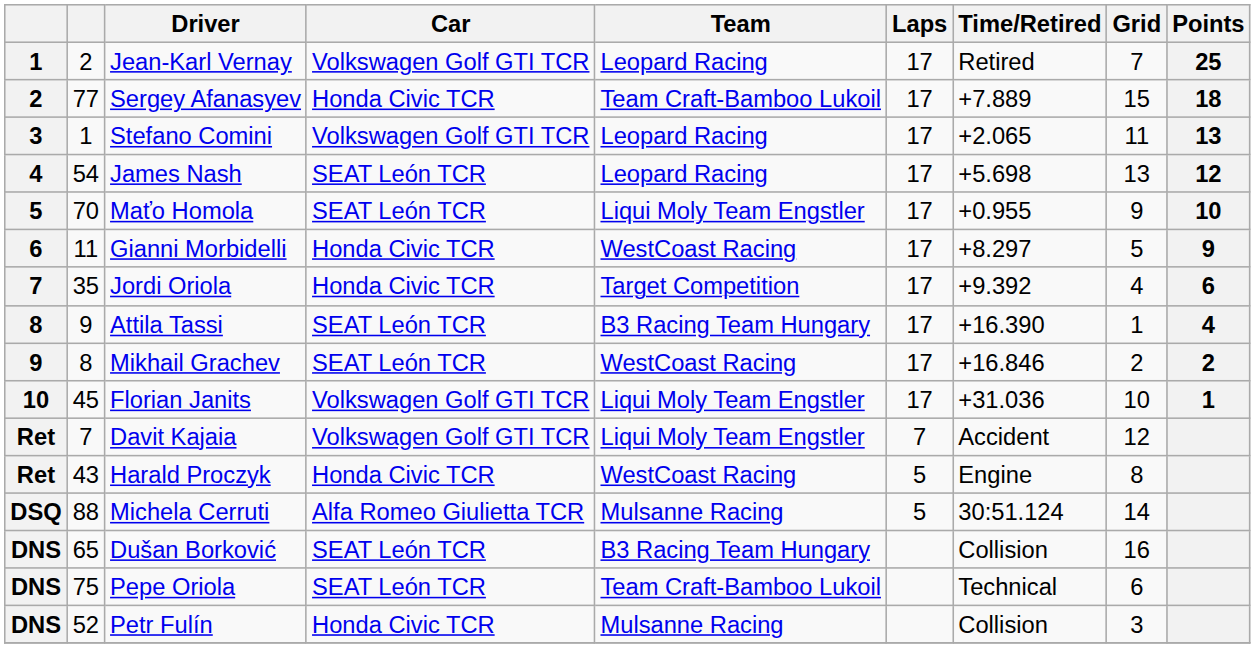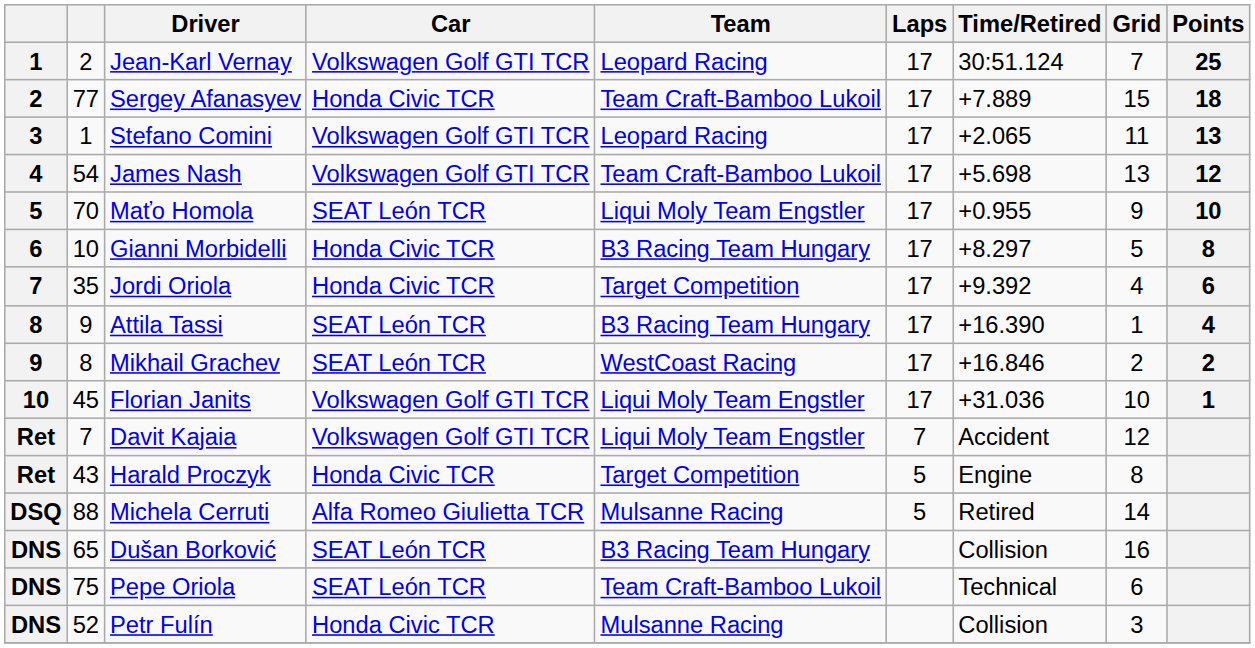 <table class="wikitable sortable" style="font-size:95%">
 <tr>
 <th></th>
 <th></th>
 <th>Driver</th>
 <th>Car</th>
 <th>Team</th>
 <th>Laps</th>
 <th>Time/Retired</th>
 <th>Grid</th>
 <th>Points</th>
 </tr>
 <tr>
 <th>1</th>
 <td align=center>2</td>
 <td> <a href='#'>Jean-Karl Vernay</a></td>
 <td><a href='#'>Volkswagen Golf GTI TCR</a></td>
 <td> <a href='#'>Leopard Racing</a></td>
 <td align=center>17</td>
-<td>Retired</td>
+<td>30:51.124</td>
 <td align=center>7</td>
 <th>25</th>
 </tr>
 <tr>
 <th>2</th>
 <td align=center>77</td>
 <td> <a href='#'>Sergey Afanasyev</a></td>
 <td><a href='#'>Honda Civic TCR</a></td>
 <td> <a href='#'>Team Craft-Bamboo Lukoil</a></td>
 <td align=center>17</td>
 <td>+7.889</td>
 <td align=center>15</td>
 <th>18</th>
 </tr>
 <tr>
 <th>3</th>
 <td align=center>1</td>
 <td> <a href='#'>Stefano Comini</a></td>
 <td><a href='#'>Volkswagen Golf GTI TCR</a></td>
 <td> <a href='#'>Leopard Racing</a></td>
 <td align=center>17</td>
 <td>+2.065</td>
 <td align=center>11</td>
 <th>13</th>
 </tr>
 <tr>
 <th>4</th>
 <td align=center>54</td>
 <td> <a href='#'>James Nash</a></td>
-<td><a href='#'>SEAT León TCR</a></td>
-<td> <a href='#'>Leopard Racing</a></td>
+<td><a href='#'>Volkswagen Golf GTI TCR</a></td>
+<td> <a href='#'>Team Craft-Bamboo Lukoil</a></td>
 <td align=center>17</td>
 <td>+5.698</td>
 <td align=center>13</td>
 <th>12</th>
 </tr>
 <tr>
 <th>5</th>
 <td align=center>70</td>
 <td> <a href='#'>Maťo Homola</a></td>
 <td><a href='#'>SEAT León TCR</a></td>
 <td> <a href='#'>Liqui Moly Team Engstler</a></td>
 <td align=center>17</td>
 <td>+0.955</td>
 <td align=center>9</td>
 <th>10</th>
 </tr>
 <tr>
 <th>6</th>
-<td align=center>11</td>
+<td align=center>10</td>
 <td> <a href='#'>Gianni Morbidelli</a></td>
 <td><a href='#'>Honda Civic TCR</a></td>
-<td> <a href='#'>WestCoast Racing</a></td>
+<td> <a href='#'>B3 Racing Team Hungary</a></td>
 <td align=center>17</td>
 <td>+8.297</td>
 <td align=center>5</td>
-<th>9</th>
+<th>8</th>
 </tr>
 <tr>
 <th>7</th>
 <td align=center>35</td>
 <td> <a href='#'>Jordi Oriola</a></td>
 <td><a href='#'>Honda Civic TCR</a></td>
 <td> <a href='#'>Target Competition</a></td>
 <td align=center>17</td>
 <td>+9.392</td>
 <td align=center>4</td>
 <th>6</th>
 </tr>
 <tr>
 <th>8</th>
 <td align=center>9</td>
 <td> <a href='#'>Attila Tassi</a></td>
 <td><a href='#'>SEAT León TCR</a></td>
 <td> <a href='#'>B3 Racing Team Hungary</a></td>
 <td align=center>17</td>
 <td>+16.390</td>
 <td align=center>1</td>
 <th>4</th>
 </tr>
 <tr>
 <th>9</th>
 <td align=center>8</td>
 <td> <a href='#'>Mikhail Grachev</a></td>
 <td><a href='#'>SEAT León TCR</a></td>
 <td> <a href='#'>WestCoast Racing</a></td>
 <td align=center>17</td>
 <td>+16.846</td>
 <td align=center>2</td>
 <th>2</th>
 </tr>
 <tr>
 <th>10</th>
 <td align=center>45</td>
 <td> <a href='#'>Florian Janits</a></td>
 <td><a href='#'>Volkswagen Golf GTI TCR</a></td>
 <td> <a href='#'>Liqui Moly Team Engstler</a></td>
 <td align=center>17</td>
 <td>+31.036</td>
 <td align=center>10</td>
 <th>1</th>
 </tr>
 <tr>
 <th>Ret</th>
 <td align=center>7</td>
 <td> <a href='#'>Davit Kajaia</a></td>
 <td><a href='#'>Volkswagen Golf GTI TCR</a></td>
 <td> <a href='#'>Liqui Moly Team Engstler</a></td>
 <td align=center>7</td>
 <td>Accident</td>
 <td align=center>12</td>
 <th></th>
 </tr>
 <tr>
 <th>Ret</th>
 <td align=center>43</td>
 <td> <a href='#'>Harald Proczyk</a></td>
 <td><a href='#'>Honda Civic TCR</a></td>
-<td> <a href='#'>WestCoast Racing</a></td>
+<td> <a href='#'>Target Competition</a></td>
 <td align=center>5</td>
 <td>Engine</td>
 <td align=center>8</td>
 <th></th>
 </tr>
 <tr>
 <th>DSQ</th>
 <td align=center>88</td>
 <td> <a href='#'>Michela Cerruti</a></td>
 <td><a href='#'>Alfa Romeo Giulietta TCR</a></td>
 <td> <a href='#'>Mulsanne Racing</a></td>
 <td align=center>5</td>
-<td>30:51.124</td>
+<td>Retired</td>
 <td align=center>14</td>
 <th></th>
 </tr>
 <tr>
 <th>DNS</th>
 <td align=center>65</td>
 <td> <a href='#'>Dušan Borković</a></td>
 <td><a href='#'>SEAT León TCR</a></td>
 <td> <a href='#'>B3 Racing Team Hungary</a></td>
 <td align=center></td>
 <td>Collision</td>
 <td align=center>16</td>
 <th></th>
 </tr>
 <tr>
 <th>DNS</th>
 <td align=center>75</td>
 <td> <a href='#'>Pepe Oriola</a></td>
 <td><a href='#'>SEAT León TCR</a></td>
 <td> <a href='#'>Team Craft-Bamboo Lukoil</a></td>
 <td align=center></td>
 <td>Technical</td>
 <td align=center>6</td>
 <th></th>
 </tr>
 <tr>
 <th>DNS</th>
 <td align=center>52</td>
 <td> <a href='#'>Petr Fulín</a></td>
 <td><a href='#'>Honda Civic TCR</a></td>
 <td> <a href='#'>Mulsanne Racing</a></td>
 <td align=center></td>
 <td>Collision</td>
 <td align=center>3</td>
 <th></th>
 </tr>
 <tr>
 </tr>
 </table>
